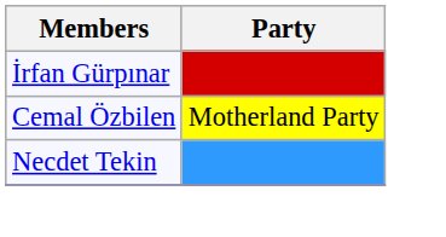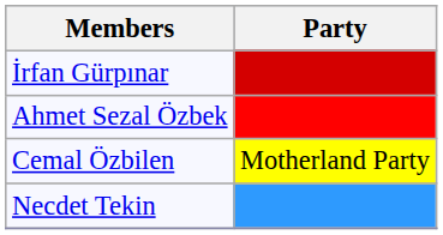 <table class=wikitable style="border:1px solid #8888aa; background-color:#f7f8ff; padding:0px; font-size:90%;">
 <tr>
 <th>Members</th>
 <th>Party</th>
 </tr>
 <tr>
 <td><a href='#'>İrfan Gürpınar</a></td>
 <td style="background: #d40000"></td>
+</tr>
+<tr>
+<td><a href='#'>Ahmet Sezal Özbek</a></td>
+<td style="background: #ff0000"></td>
 </tr>
 <tr>
 <td><a href='#'>Cemal Özbilen</a></td>
 <td style="background: #ffff00">Motherland Party</td>
 </tr>
 <tr>
 <td><a href='#'>Necdet Tekin</a></td>
 <td style="background: #2E9AFE"></td>
 </tr>
 <tr>
 </tr>
 </table>
